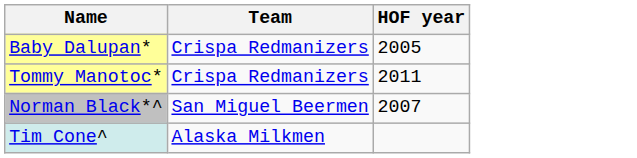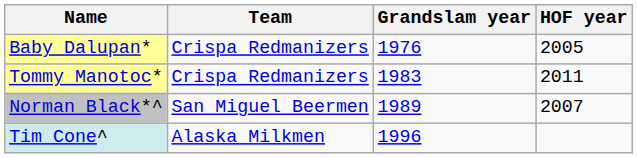 <table class="wikitable sortable" style="font-size: 95%">
 <tr>
 <th>Name</th>
 <th>Team</th>
+<th>Grandslam year</th>
 <th>HOF year</th>
 </tr>
 <tr>
 <td style="background:#ff9;"><a href='#'>Baby Dalupan</a>*</td>
 <td><a href='#'>Crispa Redmanizers</a></td>
+<td><a href='#'>1976</a></td>
 <td>2005</td>
 </tr>
 <tr>
 <td style="background:#ff9;"><a href='#'>Tommy Manotoc</a>*</td>
 <td><a href='#'>Crispa Redmanizers</a></td>
+<td><a href='#'>1983</a></td>
 <td>2011</td>
 </tr>
 <tr>
 <td style="background:silver;"><a href='#'>Norman Black</a>*^</td>
 <td><a href='#'>San Miguel Beermen</a></td>
+<td><a href='#'>1989</a></td>
 <td>2007</td>
 </tr>
 <tr>
 <td style="background:#cfecec;"><a href='#'>Tim Cone</a>^</td>
 <td><a href='#'>Alaska Milkmen</a></td>
+<td><a href='#'>1996</a></td>
 <td></td>
 </tr>
 </table>
